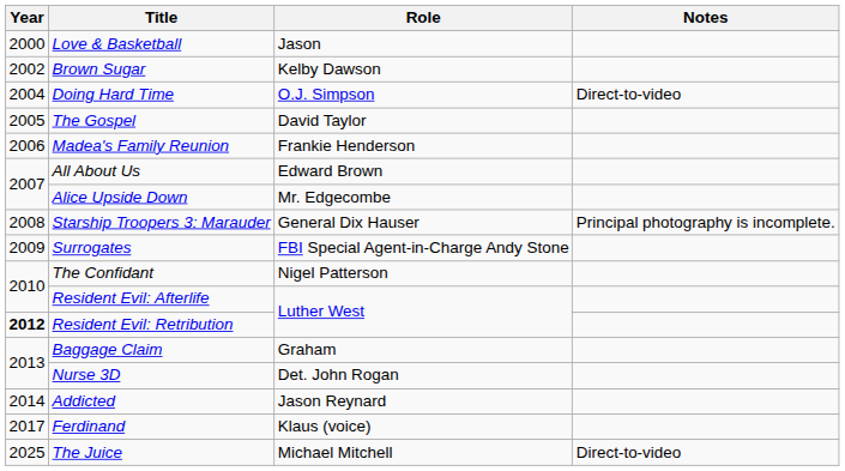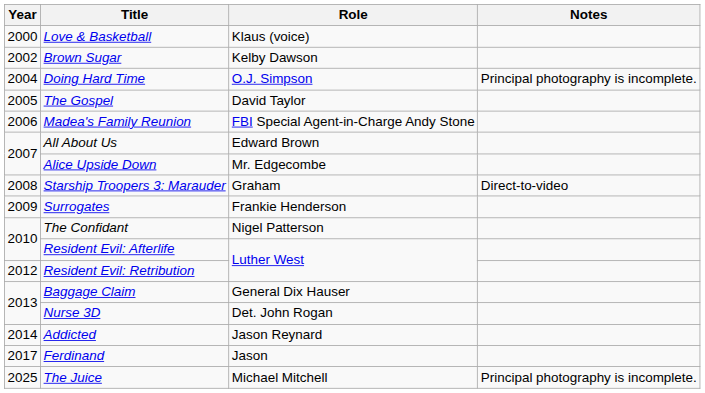 <table class="wikitable sortable">
 <tr>
 <th>Year</th>
 <th>Title</th>
 <th>Role</th>
 <th class="unsortable">Notes</th>
 </tr>
 <tr>
 <td>2000</td>
 <td><em><a href='#'>Love & Basketball</a></em></td>
-<td>Jason</td>
+<td>Klaus (voice)</td>
 <td></td>
 </tr>
 <tr>
 <td>2002</td>
 <td><em><a href='#'>Brown Sugar</a></em></td>
 <td>Kelby Dawson</td>
 <td></td>
 </tr>
 <tr>
 <td>2004</td>
 <td><em><a href='#'>Doing Hard Time</a></em></td>
 <td><a href='#'>O.J. Simpson</a></td>
-<td>Direct-to-video</td>
+<td>Principal photography is incomplete.</td>
 </tr>
 <tr>
 <td>2005</td>
 <td><em><a href='#'>The Gospel</a></em></td>
 <td>David Taylor</td>
 <td></td>
 </tr>
 <tr>
 <td>2006</td>
 <td><em><a href='#'>Madea's Family Reunion</a></em></td>
-<td>Frankie Henderson</td>
+<td><a href='#'>FBI</a> Special Agent-in-Charge Andy Stone</td>
 <td></td>
 </tr>
 <tr>
 <td rowspan="2">2007</td>
 <td><em>All About Us</em></td>
 <td>Edward Brown</td>
 <td></td>
 </tr>
 <tr>
 <td><em><a href='#'>Alice Upside Down</a></em></td>
 <td>Mr. Edgecombe</td>
 <td></td>
 </tr>
 <tr>
 <td>2008</td>
 <td><em><a href='#'>Starship Troopers 3: Marauder</a></em></td>
-<td>General Dix Hauser</td>
-<td>Principal photography is incomplete.</td>
+<td>Graham</td>
+<td>Direct-to-video</td>
 </tr>
 <tr>
 <td>2009</td>
 <td><em><a href='#'>Surrogates</a></em></td>
-<td><a href='#'>FBI</a> Special Agent-in-Charge Andy Stone</td>
+<td>Frankie Henderson</td>
 <td></td>
 </tr>
 <tr>
 <td rowspan="2">2010</td>
 <td><em>The Confidant</em></td>
 <td>Nigel Patterson</td>
 <td></td>
 </tr>
 <tr>
 <td><em><a href='#'>Resident Evil: Afterlife</a></em></td>
 <td rowspan="2"><a href='#'>Luther West</a></td>
 <td></td>
 </tr>
 <tr>
-<td><strong>2012</strong></td>
+<td>2012</td>
 <td><em><a href='#'>Resident Evil: Retribution</a></em></td>
 <td></td>
 </tr>
 <tr>
 <td rowspan="2">2013</td>
 <td><em><a href='#'>Baggage Claim</a></em></td>
-<td>Graham</td>
+<td>General Dix Hauser</td>
 <td></td>
 </tr>
 <tr>
 <td><em><a href='#'>Nurse 3D</a> </em></td>
 <td>Det. John Rogan</td>
 <td></td>
 </tr>
 <tr>
 <td>2014</td>
 <td><em><a href='#'>Addicted</a></em></td>
 <td>Jason Reynard</td>
 <td></td>
 </tr>
 <tr>
 <td>2017</td>
 <td><a href='#'><em>Ferdinand</em></a></td>
-<td>Klaus (voice)</td>
+<td>Jason</td>
 <td></td>
 </tr>
 <tr>
 <td>2025</td>
 <td><a href='#'><em>The Juice</em></a></td>
 <td>Michael Mitchell</td>
-<td>Direct-to-video</td>
+<td>Principal photography is incomplete.</td>
 </tr>
 </table>
